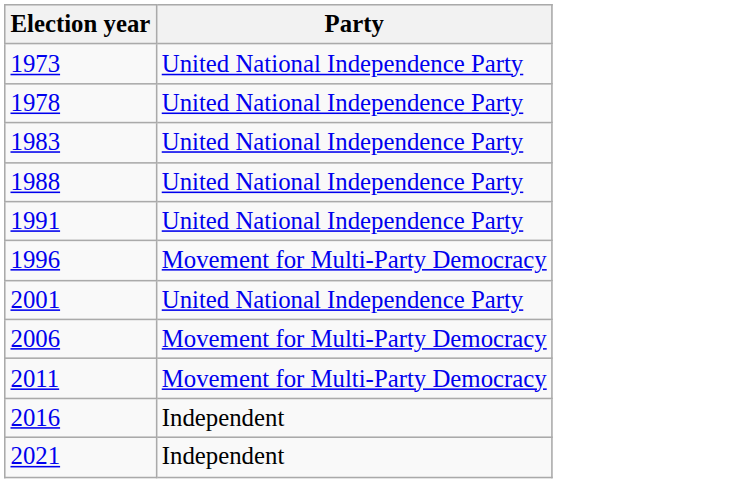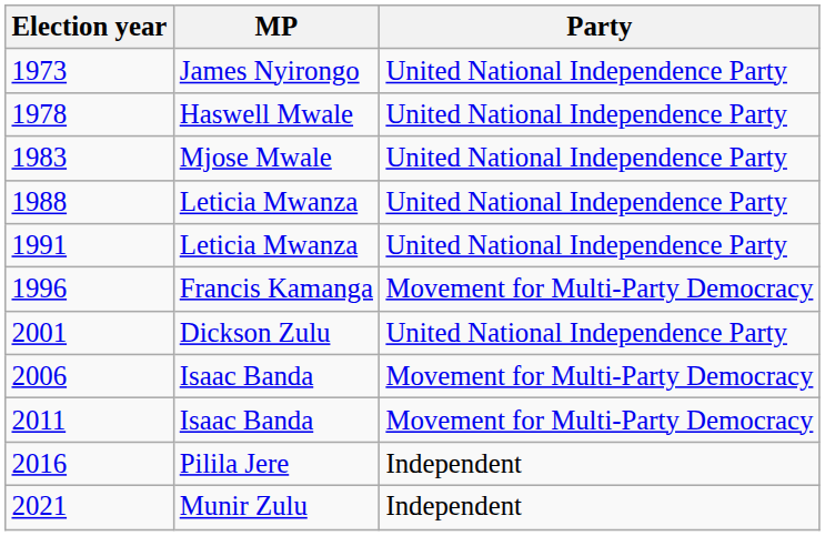 <table class=wikitable>
 <tr>
 <th>Election year</th>
+<th>MP</th>
 <th>Party</th>
 </tr>
 <tr>
 <td><a href='#'>1973</a></td>
+<td><a href='#'>James Nyirongo</a></td>
 <td><a href='#'>United National Independence Party</a></td>
 </tr>
 <tr>
 <td><a href='#'>1978</a></td>
+<td><a href='#'>Haswell Mwale</a></td>
 <td><a href='#'>United National Independence Party</a></td>
 </tr>
 <tr>
 <td><a href='#'>1983</a></td>
+<td><a href='#'>Mjose Mwale</a></td>
 <td><a href='#'>United National Independence Party</a></td>
 </tr>
 <tr>
 <td><a href='#'>1988</a></td>
+<td><a href='#'>Leticia Mwanza</a></td>
 <td><a href='#'>United National Independence Party</a></td>
 </tr>
 <tr>
 <td><a href='#'>1991</a></td>
+<td><a href='#'>Leticia Mwanza</a></td>
 <td><a href='#'>United National Independence Party</a></td>
 </tr>
 <tr>
 <td><a href='#'>1996</a></td>
+<td><a href='#'>Francis Kamanga</a></td>
 <td><a href='#'>Movement for Multi-Party Democracy</a></td>
 </tr>
 <tr>
 <td><a href='#'>2001</a></td>
+<td><a href='#'>Dickson Zulu</a></td>
 <td><a href='#'>United National Independence Party</a></td>
 </tr>
 <tr>
 <td><a href='#'>2006</a></td>
+<td><a href='#'>Isaac Banda</a></td>
 <td><a href='#'>Movement for Multi-Party Democracy</a></td>
 </tr>
 <tr>
 <td><a href='#'>2011</a></td>
+<td><a href='#'>Isaac Banda</a></td>
 <td><a href='#'>Movement for Multi-Party Democracy</a></td>
 </tr>
 <tr>
 <td><a href='#'>2016</a></td>
+<td><a href='#'>Pilila Jere</a></td>
 <td>Independent</td>
 </tr>
 <tr>
 <td><a href='#'>2021</a></td>
+<td><a href='#'>Munir Zulu</a></td>
 <td>Independent</td>
 </tr>
 </table>
